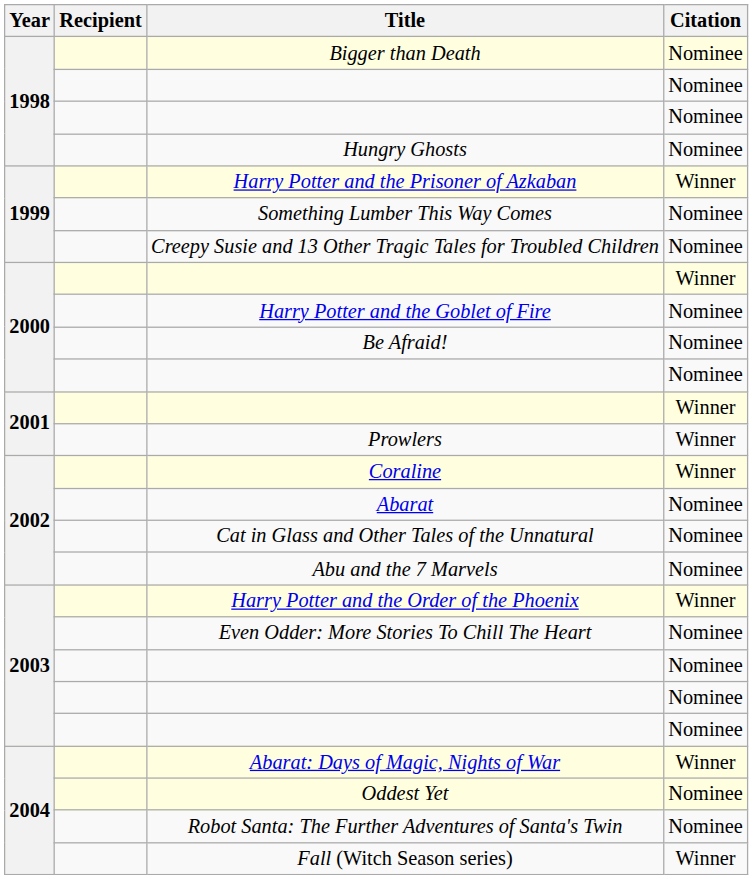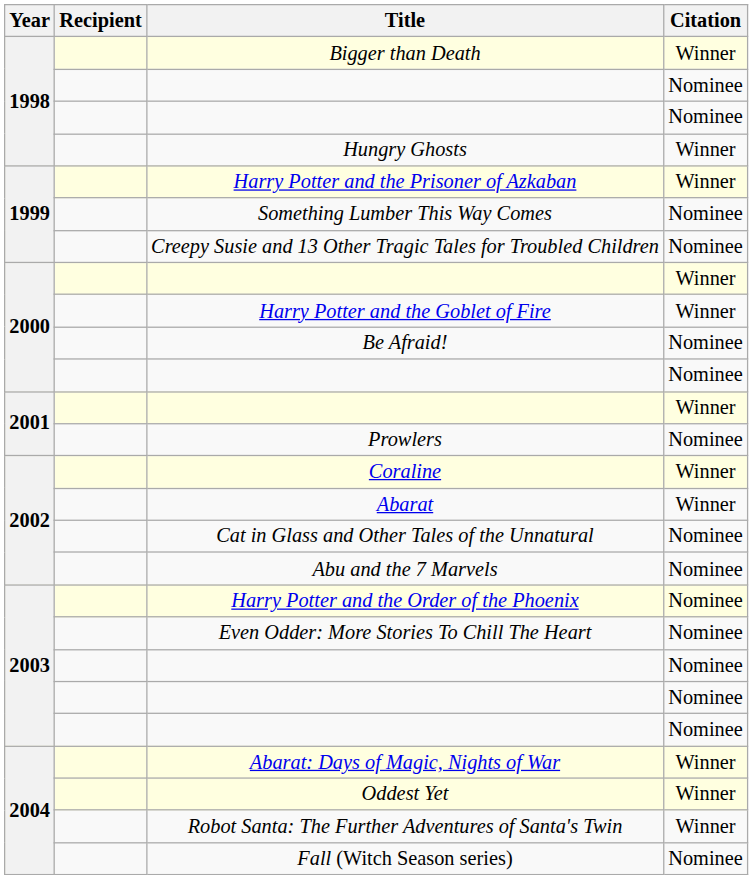 <table class="sortable wikitable" style="text-align: center">
 <tr>
 <th>Year</th>
 <th>Recipient</th>
 <th>Title</th>
 <th>Citation</th>
 </tr>
 <tr style="background:lightyellow; color:black">
 <th rowspan="4">1998</th>
 <td> </td>
 <td> <em>Bigger than Death</em></td>
-<td> Nominee</td>
+<td> Winner</td>
 </tr>
 <tr>
 <td>  </td>
 <td> </td>
 <td> Nominee</td>
 </tr>
 <tr>
 <td>  </td>
 <td> </td>
 <td> Nominee</td>
 </tr>
 <tr>
 <td> </td>
 <td> <em>Hungry Ghosts</em></td>
-<td> Nominee</td>
+<td> Winner</td>
 </tr>
 <tr style="background:lightyellow; color:black">
 <th rowspan="3">1999</th>
 <td> </td>
 <td> <em><a href='#'>Harry Potter and the Prisoner of Azkaban</a></em></td>
 <td> Winner</td>
 </tr>
 <tr>
 <td> </td>
 <td> <em>Something Lumber This Way Comes</em></td>
 <td> Nominee</td>
 </tr>
 <tr>
 <td> </td>
 <td> <em>Creepy Susie and 13 Other Tragic Tales for Troubled Children</em></td>
 <td> Nominee</td>
 </tr>
 <tr style="background:lightyellow; color:black">
 <th rowspan="4">2000</th>
 <td> </td>
 <td> </td>
 <td> Winner</td>
 </tr>
 <tr>
 <td> </td>
 <td> <em><a href='#'>Harry Potter and the Goblet of Fire</a></em></td>
-<td> Nominee</td>
+<td> Winner</td>
 </tr>
 <tr>
 <td> </td>
 <td> <em>Be Afraid!</em></td>
 <td> Nominee</td>
 </tr>
 <tr>
 <td> </td>
 <td> </td>
 <td> Nominee</td>
 </tr>
 <tr style="background:lightyellow; color:black">
 <th rowspan="2">2001</th>
 <td> </td>
 <td> </td>
 <td> Winner</td>
 </tr>
 <tr>
 <td> </td>
 <td> <em>Prowlers</em></td>
-<td> Winner</td>
+<td> Nominee</td>
 </tr>
 <tr style="background:lightyellow; color:black">
 <th rowspan="4">2002</th>
 <td> </td>
 <td> <em><a href='#'>Coraline</a></em></td>
 <td> Winner</td>
 </tr>
 <tr>
 <td> </td>
 <td> <em><a href='#'>Abarat</a></em></td>
-<td> Nominee</td>
+<td> Winner</td>
 </tr>
 <tr>
 <td> </td>
 <td> <em>Cat in Glass and Other Tales of the Unnatural</em></td>
 <td> Nominee</td>
 </tr>
 <tr>
 <td> </td>
 <td> <em>Abu and the 7 Marvels</em></td>
 <td> Nominee</td>
 </tr>
 <tr style="background:lightyellow; color:black">
 <th rowspan="5">2003</th>
 <td> </td>
 <td> <em><a href='#'>Harry Potter and the Order of the Phoenix</a></em></td>
-<td> Winner</td>
+<td> Nominee</td>
 </tr>
 <tr>
 <td> </td>
 <td> <em>Even Odder: More Stories To Chill The Heart</em></td>
 <td> Nominee</td>
 </tr>
 <tr>
 <td> </td>
 <td> </td>
 <td> Nominee</td>
 </tr>
 <tr>
 <td> </td>
 <td> </td>
 <td> Nominee</td>
 </tr>
 <tr>
 <td> </td>
 <td> </td>
 <td> Nominee</td>
 </tr>
 <tr style="background:lightyellow; color:black">
 <th rowspan="4">2004</th>
 <td> </td>
 <td> <em><a href='#'>Abarat: Days of Magic, Nights of War</a></em></td>
 <td> Winner</td>
 </tr>
 <tr style="background:lightyellow; color:black">
 <td> </td>
 <td> <em>Oddest Yet</em></td>
-<td> Nominee</td>
+<td> Winner</td>
 </tr>
 <tr>
 <td> </td>
 <td> <em>Robot Santa: The Further Adventures of Santa's Twin</em></td>
-<td> Nominee</td>
+<td> Winner</td>
 </tr>
 <tr>
 <td> </td>
 <td> <em>Fall</em> (Witch Season series)</td>
-<td> Winner</td>
+<td> Nominee</td>
 </tr>
 </table>
